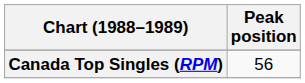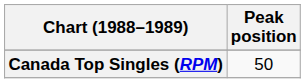 <table class="wikitable sortable plainrowheaders" style="text-align:center">
 <tr>
 <th>Chart (1988–1989)</th>
 <th>Peak<br>position</th>
 </tr>
 <tr>
 </tr>
 <tr>
 <th scope="row">Canada Top Singles (<em><a href='#'>RPM</a></em>)</th>
-<td>56</td>
+<td>50</td>
 </tr>
 <tr>
 </tr>
 <tr>
 </tr>
 <tr>
 </tr>
 </table>
